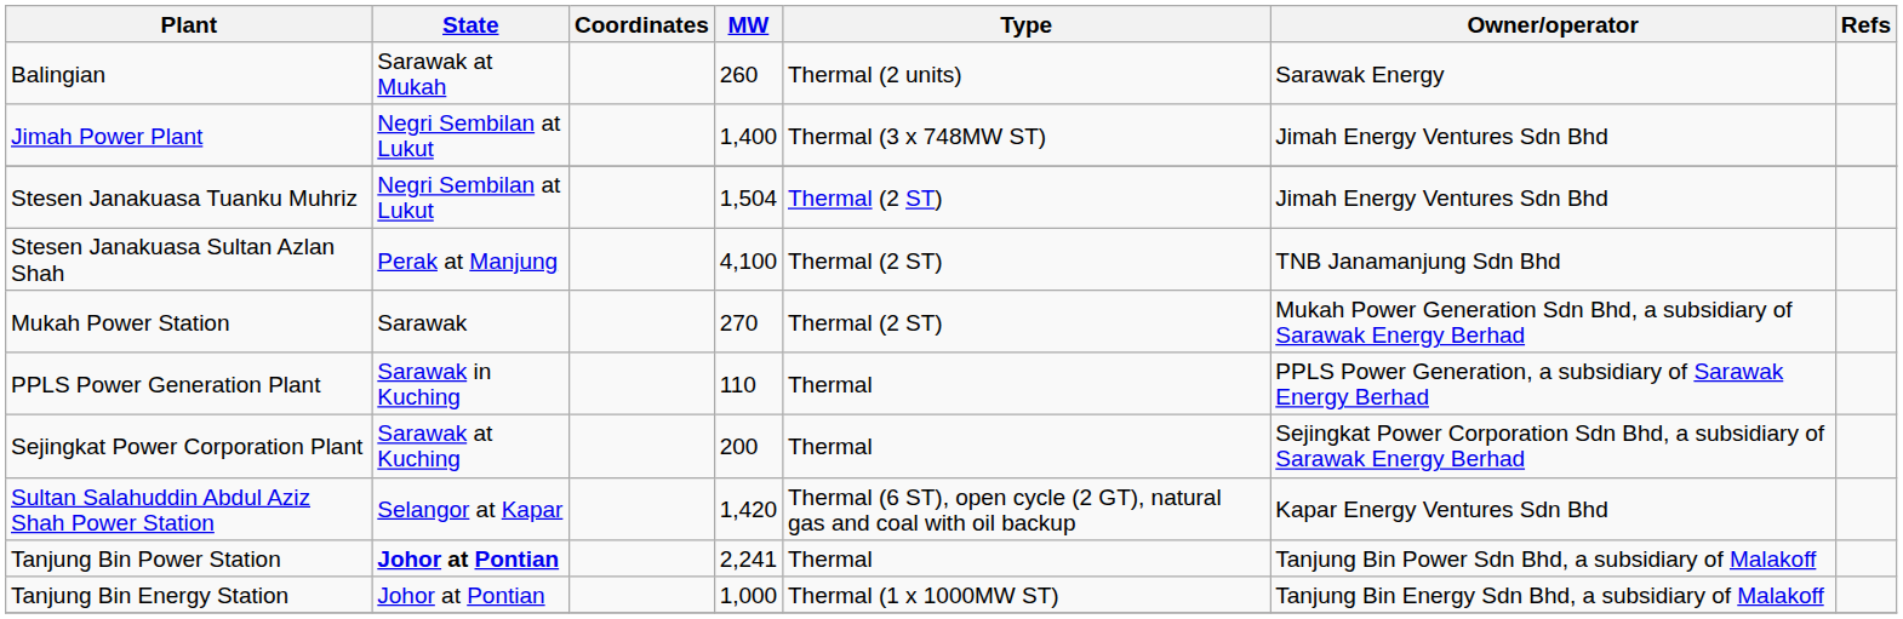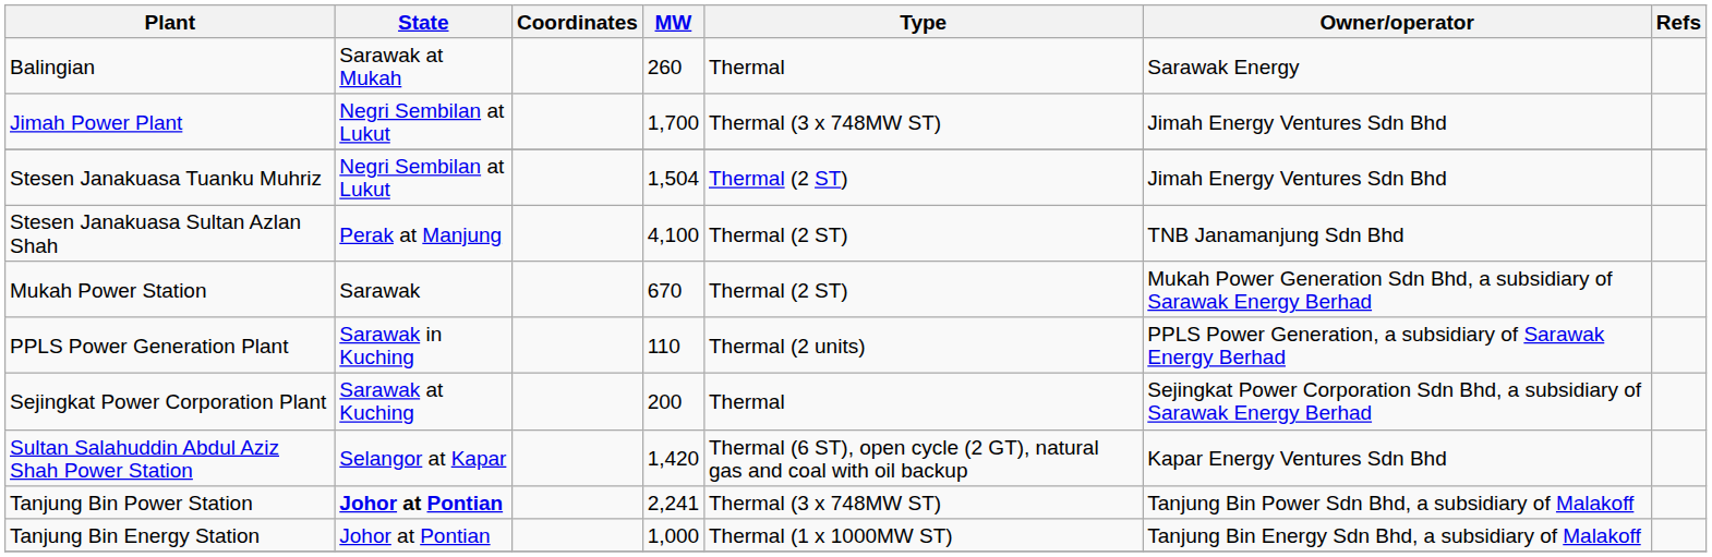 <table class="wikitable sortable" style="font-size:95%;">
 <tr>
 <th>Plant</th>
 <th><a href='#'>State</a></th>
 <th>Coordinates</th>
 <th><a href='#'>MW</a></th>
 <th>Type</th>
 <th>Owner/operator</th>
 <th>Refs</th>
 </tr>
 <tr>
 <td>Balingian</td>
 <td>Sarawak at <a href='#'>Mukah</a></td>
 <td></td>
 <td>260</td>
-<td>Thermal (2 units)</td>
+<td>Thermal</td>
 <td>Sarawak Energy</td>
 <td></td>
 </tr>
 <tr>
 <td><a href='#'>Jimah Power Plant</a></td>
 <td><a href='#'>Negri Sembilan</a> at <a href='#'>Lukut</a></td>
 <td></td>
-<td>1,400</td>
+<td>1,700</td>
 <td>Thermal (3 x 748MW ST)</td>
 <td>Jimah Energy Ventures Sdn Bhd</td>
 <td></td>
 </tr>
 <tr>
 </tr>
 <tr>
 <td>Stesen Janakuasa Tuanku Muhriz</td>
 <td><a href='#'>Negri Sembilan</a> at <a href='#'>Lukut</a></td>
 <td></td>
 <td>1,504</td>
 <td><a href='#'>Thermal</a> (2 <a href='#'>ST</a>)</td>
 <td>Jimah Energy Ventures Sdn Bhd</td>
 <td></td>
 </tr>
 <tr>
 <td>Stesen Janakuasa Sultan Azlan Shah</td>
 <td><a href='#'>Perak</a> at <a href='#'>Manjung</a></td>
 <td></td>
 <td>4,100</td>
 <td>Thermal (2 ST)</td>
 <td>TNB Janamanjung Sdn Bhd</td>
 <td></td>
 </tr>
 <tr>
 <td>Mukah Power Station</td>
 <td>Sarawak</td>
 <td></td>
-<td>270</td>
+<td>670</td>
 <td>Thermal (2 ST)</td>
 <td>Mukah Power Generation Sdn Bhd, a subsidiary of <a href='#'>Sarawak Energy Berhad</a></td>
 <td></td>
 </tr>
 <tr>
 <td>PPLS Power Generation Plant</td>
 <td><a href='#'>Sarawak</a> in <a href='#'>Kuching</a></td>
 <td></td>
 <td>110</td>
-<td>Thermal</td>
+<td>Thermal (2 units)</td>
 <td>PPLS Power Generation, a subsidiary of <a href='#'>Sarawak Energy Berhad</a></td>
 <td></td>
 </tr>
 <tr>
 <td>Sejingkat Power Corporation Plant</td>
 <td><a href='#'>Sarawak</a> at <a href='#'>Kuching</a></td>
 <td></td>
 <td>200</td>
 <td>Thermal</td>
 <td>Sejingkat Power Corporation Sdn Bhd, a subsidiary of <a href='#'>Sarawak Energy Berhad</a></td>
 <td></td>
 </tr>
 <tr>
 <td><a href='#'>Sultan Salahuddin Abdul Aziz Shah Power Station</a></td>
 <td><a href='#'>Selangor</a> at <a href='#'>Kapar</a></td>
 <td></td>
 <td>1,420</td>
 <td>Thermal (6 ST), open cycle (2 GT), natural gas and coal with oil backup</td>
 <td>Kapar Energy Ventures Sdn Bhd</td>
 <td></td>
 </tr>
 <tr>
 <td>Tanjung Bin Power Station</td>
 <td><strong><a href='#'>Johor</a> at <a href='#'>Pontian</a></strong></td>
 <td></td>
 <td>2,241</td>
-<td>Thermal</td>
+<td>Thermal (3 x 748MW ST)</td>
 <td>Tanjung Bin Power Sdn Bhd, a subsidiary of <a href='#'>Malakoff</a></td>
 <td></td>
 </tr>
 <tr>
 <td>Tanjung Bin Energy Station</td>
 <td><a href='#'>Johor</a> at <a href='#'>Pontian</a></td>
 <td></td>
 <td>1,000</td>
 <td>Thermal (1 x 1000MW ST)</td>
 <td>Tanjung Bin Energy Sdn Bhd, a subsidiary of <a href='#'>Malakoff</a></td>
 <td></td>
 </tr>
 <tr>
 </tr>
 </table>
